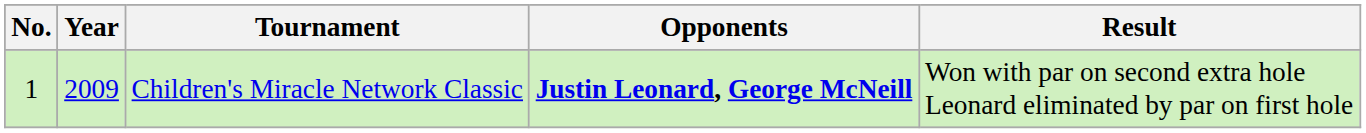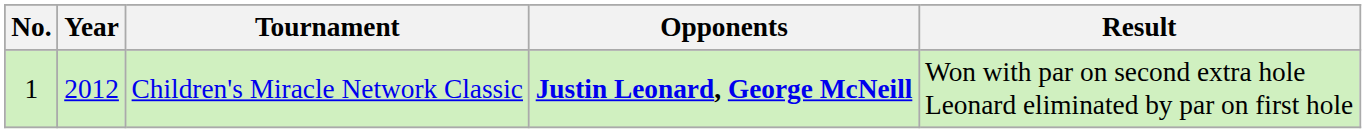 <table class="wikitable" style="font-size:95%;">
 <tr>
 <th>No.</th>
 <th>Year</th>
 <th>Tournament</th>
 <th>Opponents</th>
 <th>Result</th>
 </tr>
 <tr style="background:#D0F0C0;">
 <td align=center>1</td>
-<td><a href='#'>2009</a></td>
+<td><a href='#'>2012</a></td>
 <td><a href='#'>Children's Miracle Network Classic</a></td>
 <td><strong> <a href='#'>Justin Leonard</a>,  <a href='#'>George McNeill</a></strong></td>
 <td>Won with par on second extra hole<br>Leonard eliminated by par on first hole</td>
 </tr>
 </table>
